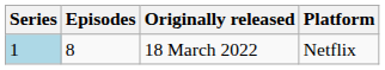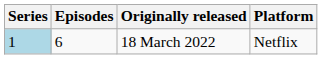 <table class="wikitable">
 <tr>
 <th>Series</th>
 <th>Episodes</th>
 <th>Originally released</th>
 <th>Platform</th>
 </tr>
 <tr>
 <td style="background: lightblue;">1</td>
-<td>8</td>
+<td>6</td>
 <td>18 March 2022</td>
 <td>Netflix</td>
 </tr>
 </table>
